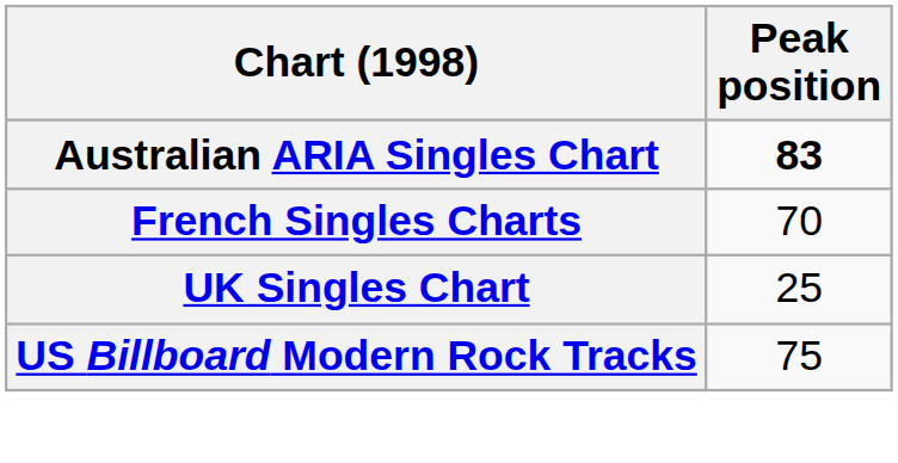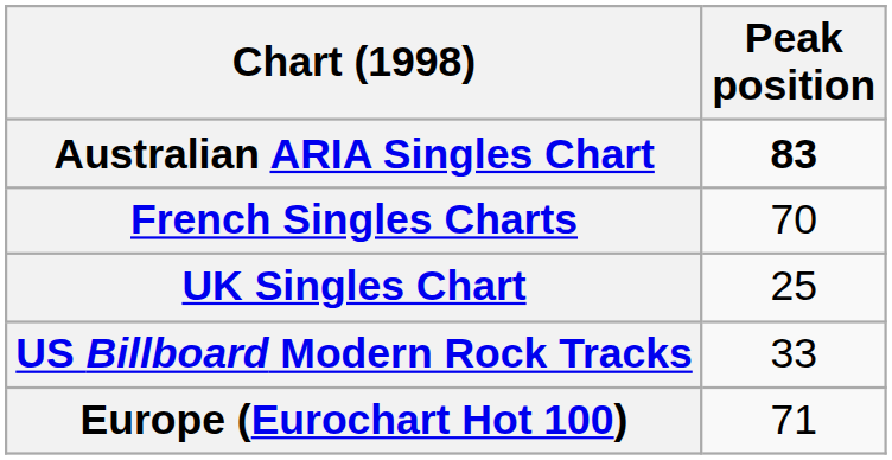 <table class="wikitable sortable plainrowheaders" style="text-align:center;">
 <tr>
 <th scope="col">Chart (1998)</th>
 <th scope="col">Peak<br>position</th>
 </tr>
 <tr>
 <th scope="row">Australian <a href='#'>ARIA Singles Chart</a></th>
 <td style="text-align:center;"><strong>83</strong></td>
 </tr>
 <tr>
 <th scope="row"><a href='#'>French Singles Charts</a></th>
 <td style="text-align:center;">70</td>
 </tr>
 <tr>
 <th scope="row"><a href='#'>UK Singles Chart</a></th>
 <td style="text-align:center;">25</td>
 </tr>
 <tr>
 <th scope="row"><a href='#'>US <em>Billboard</em> Modern Rock Tracks</a></th>
-<td style="text-align:center;">75</td>
+<td style="text-align:center;">33</td>
+</tr>
+<tr>
+<th scope="row">Europe (<a href='#'>Eurochart Hot 100</a>)</th>
+<td>71</td>
 </tr>
 </table>
